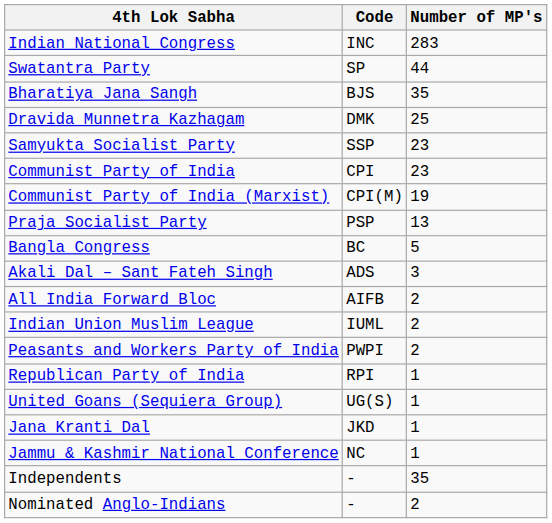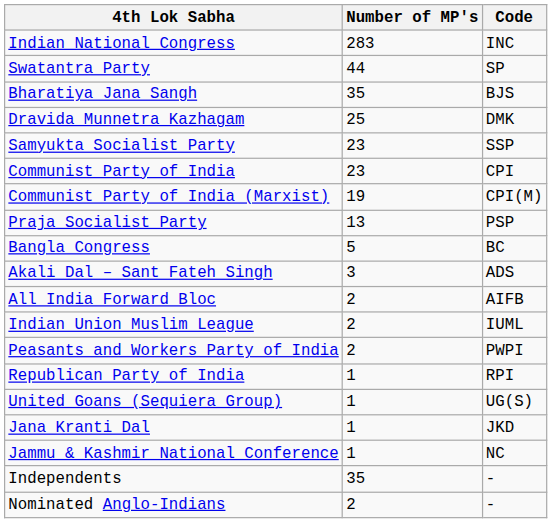 <table class="wikitable sortable">
 <tr>
 <th colspan=1>4th Lok Sabha <br></th>
+<th>Number of MP's<br></th>
 <th>Code</th>
-<th>Number of MP's<br></th>
 </tr>
 <tr>
 <td><a href='#'>Indian National Congress</a></td>
+<td>283</td>
 <td>INC</td>
-<td>283</td>
 </tr>
 <tr>
 <td><a href='#'>Swatantra Party</a></td>
+<td>44</td>
 <td>SP</td>
-<td>44</td>
 </tr>
 <tr>
 <td><a href='#'>Bharatiya Jana Sangh</a></td>
+<td>35</td>
 <td>BJS</td>
-<td>35</td>
 </tr>
 <tr>
 <td><a href='#'>Dravida Munnetra Kazhagam</a></td>
+<td>25</td>
 <td>DMK</td>
-<td>25</td>
 </tr>
 <tr>
 <td><a href='#'>Samyukta Socialist Party</a></td>
+<td>23</td>
 <td>SSP</td>
-<td>23</td>
 </tr>
 <tr>
 <td><a href='#'>Communist Party of India</a></td>
+<td>23</td>
 <td>CPI</td>
-<td>23</td>
 </tr>
 <tr>
 <td><a href='#'>Communist Party of India (Marxist)</a></td>
+<td>19</td>
 <td>CPI(M)</td>
-<td>19</td>
 </tr>
 <tr>
 <td><a href='#'>Praja Socialist Party</a></td>
+<td>13</td>
 <td>PSP</td>
-<td>13</td>
 </tr>
 <tr>
 <td><a href='#'>Bangla Congress</a></td>
+<td>5</td>
 <td>BC</td>
-<td>5</td>
 </tr>
 <tr>
 <td><a href='#'>Akali Dal – Sant Fateh Singh</a></td>
+<td>3</td>
 <td>ADS</td>
-<td>3</td>
 </tr>
 <tr>
 <td><a href='#'>All India Forward Bloc</a></td>
+<td>2</td>
 <td>AIFB</td>
-<td>2</td>
 </tr>
 <tr>
 <td><a href='#'>Indian Union Muslim League</a></td>
+<td>2</td>
 <td>IUML</td>
-<td>2</td>
 </tr>
 <tr>
 <td><a href='#'>Peasants and Workers Party of India</a></td>
+<td>2</td>
 <td>PWPI</td>
-<td>2</td>
 </tr>
 <tr>
 <td><a href='#'>Republican Party of India</a></td>
+<td>1</td>
 <td>RPI</td>
-<td>1</td>
 </tr>
 <tr>
 <td><a href='#'>United Goans (Sequiera Group)</a></td>
+<td>1</td>
 <td>UG(S)</td>
-<td>1</td>
 </tr>
 <tr>
 <td><a href='#'>Jana Kranti Dal</a></td>
+<td>1</td>
 <td>JKD</td>
-<td>1</td>
 </tr>
 <tr>
 <td><a href='#'>Jammu & Kashmir National Conference</a></td>
+<td>1</td>
 <td>NC</td>
-<td>1</td>
 </tr>
 <tr>
 <td>Independents</td>
+<td>35</td>
 <td>-</td>
-<td>35</td>
 </tr>
 <tr>
 <td>Nominated <a href='#'>Anglo-Indians</a></td>
+<td>2</td>
 <td>-</td>
-<td>2</td>
 </tr>
 </table>
